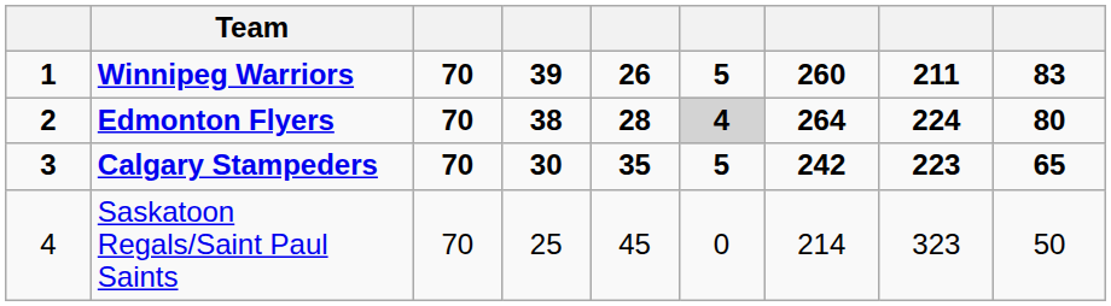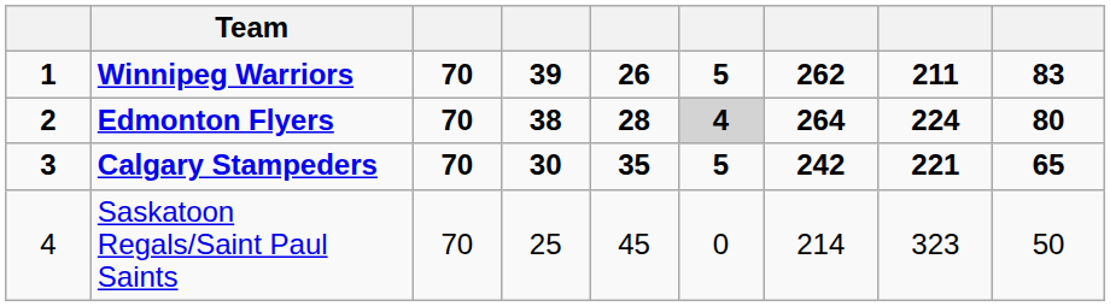 <table class="wikitable sortable">
 <tr>
 <th scope="col" style="width:3em"></th>
 <th scope="col" style="width:12em">Team</th>
 <th scope="col" style="width:3em" class="unsortable"></th>
 <th scope="col" style="width:3em"></th>
 <th scope="col" style="width:3em"></th>
 <th scope="col" style="width:3em"></th>
 <th scope="col" style="width:4em"></th>
 <th scope="col" style="width:4em"></th>
 <th scope="col" style="width:4em"></th>
 </tr>
 <tr style="text-align:center;font-weight:bold;">
 <td>1</td>
 <td style="text-align:left;"><a href='#'>Winnipeg Warriors</a></td>
 <td>70</td>
 <td>39</td>
 <td>26</td>
 <td>5</td>
-<td>260</td>
+<td>262</td>
 <td>211</td>
 <td>83</td>
 </tr>
 <tr style="text-align:center;font-weight:bold;">
 <td>2</td>
 <td style="text-align:left;"><a href='#'>Edmonton Flyers</a></td>
 <td>70</td>
 <td>38</td>
 <td>28</td>
 <td style="background: lightgrey;">4</td>
 <td>264</td>
 <td>224</td>
 <td>80</td>
 </tr>
 <tr style="text-align:center;font-weight:bold;">
 <td>3</td>
 <td style="text-align:left;"><a href='#'>Calgary Stampeders</a></td>
 <td>70</td>
 <td>30</td>
 <td>35</td>
 <td>5</td>
 <td>242</td>
-<td>223</td>
+<td>221</td>
 <td>65</td>
 </tr>
 <tr style="text-align:center;">
 <td>4</td>
 <td style="text-align:left;"><a href='#'>Saskatoon Regals/Saint Paul Saints</a></td>
 <td>70</td>
 <td>25</td>
 <td>45</td>
 <td>0</td>
 <td>214</td>
 <td>323</td>
 <td>50</td>
 </tr>
 </table>
